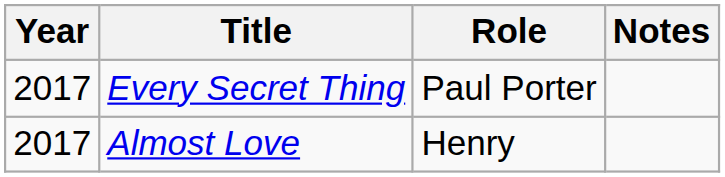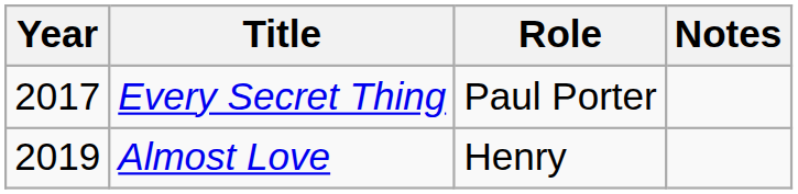 <table class="wikitable sortable">
 <tr>
 <th>Year</th>
 <th>Title</th>
 <th>Role</th>
 <th class="unsortable">Notes</th>
 </tr>
 <tr>
 <td>2017</td>
 <td><em><a href='#'>Every Secret Thing</a></em></td>
 <td>Paul Porter</td>
 <td></td>
 </tr>
 <tr>
-<td>2017</td>
+<td>2019</td>
 <td><em><a href='#'>Almost Love</a></em></td>
 <td>Henry</td>
 <td></td>
 </tr>
 </table>
